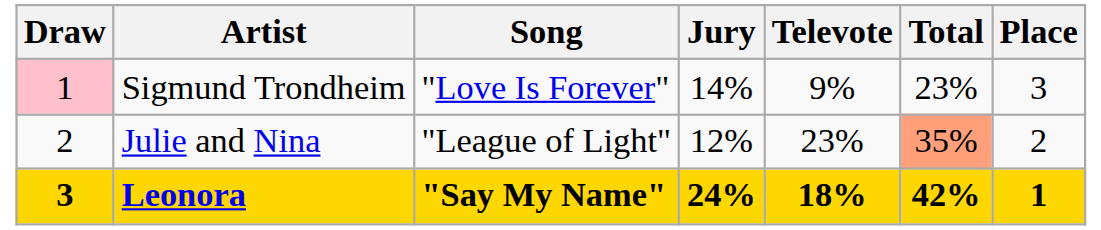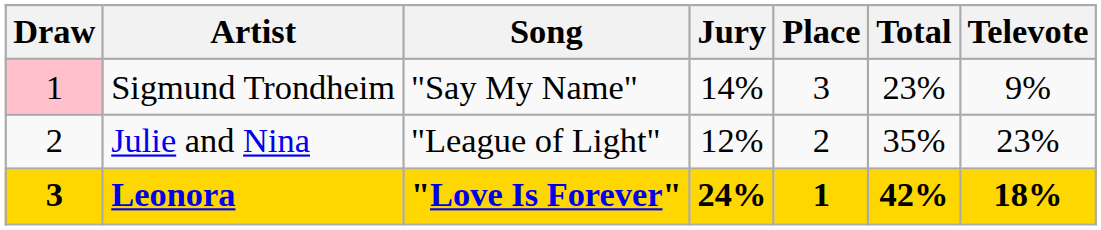 <table class="sortable wikitable" style="margin: 1em auto 1em auto; text-align:center;">
 <tr>
 <th>Draw</th>
 <th>Artist</th>
 <th>Song</th>
 <th>Jury</th>
+<th>Place</th>
+<th>Total</th>
 <th>Televote</th>
-<th>Total</th>
-<th>Place</th>
 </tr>
 <tr>
 <td style="background: pink;">1</td>
 <td align="left">Sigmund Trondheim</td>
-<td align="left">"<a href='#'>Love Is Forever</a>"</td>
+<td align="left">"Say My Name"</td>
 <td>14%</td>
+<td>3</td>
+<td>23%</td>
 <td>9%</td>
-<td>23%</td>
-<td>3</td>
 </tr>
 <tr>
 <td>2</td>
 <td align="left"><a href='#'>Julie</a> and <a href='#'>Nina</a></td>
 <td align="left">"League of Light"</td>
 <td>12%</td>
+<td>2</td>
+<td>35%</td>
 <td>23%</td>
-<td style="background: lightsalmon;">35%</td>
-<td>2</td>
 </tr>
 <tr style="font-weight:bold; background:gold;">
 <td>3</td>
 <td align="left"><a href='#'>Leonora</a></td>
-<td align="left">"Say My Name"</td>
+<td align="left">"<a href='#'>Love Is Forever</a>"</td>
 <td>24%</td>
+<td>1</td>
+<td>42%</td>
 <td>18%</td>
-<td>42%</td>
-<td>1</td>
 </tr>
 </table>
